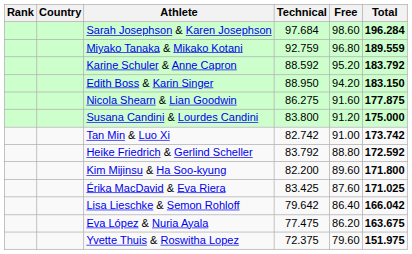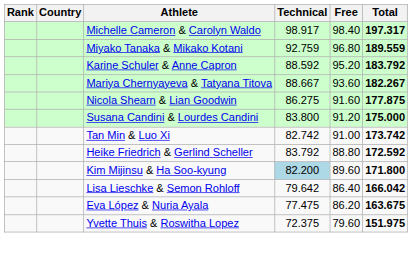 <table class="wikitable sortable" style="text-align:center">
 <tr>
 <th>Rank</th>
 <th>Country</th>
 <th>Athlete</th>
 <th>Technical</th>
 <th>Free</th>
 <th>Total</th>
 </tr>
 <tr bgcolor=ccffcc>
 <td></td>
 <td align=left></td>
-<td align=left><a href='#'>Sarah Josephson</a> & <a href='#'>Karen Josephson</a></td>
-<td>97.684</td>
-<td>98.60</td>
-<td><strong>196.284</strong></td>
+<td align=left><a href='#'>Michelle Cameron</a> & <a href='#'>Carolyn Waldo</a></td>
+<td>98.917</td>
+<td>98.40</td>
+<td><strong>197.317</strong></td>
 </tr>
 <tr bgcolor=ccffcc>
 <td></td>
 <td align=left></td>
 <td align=left><a href='#'>Miyako Tanaka</a> & <a href='#'>Mikako Kotani</a></td>
 <td>92.759</td>
 <td>96.80</td>
 <td><strong>189.559</strong></td>
 </tr>
 <tr bgcolor=ccffcc>
 <td></td>
 <td align=left></td>
 <td align=left><a href='#'>Karine Schuler</a> & <a href='#'>Anne Capron</a></td>
 <td>88.592</td>
 <td>95.20</td>
 <td><strong>183.792</strong></td>
 </tr>
 <tr bgcolor=ccffcc>
 <td></td>
 <td align=left></td>
-<td align=left><a href='#'>Edith Boss</a> & <a href='#'>Karin Singer</a></td>
-<td>88.950</td>
-<td>94.20</td>
-<td><strong>183.150</strong></td>
+<td align=left><a href='#'>Mariya Chernyayeva</a> & <a href='#'>Tatyana Titova</a></td>
+<td>88.667</td>
+<td>93.60</td>
+<td><strong>182.267</strong></td>
 </tr>
 <tr bgcolor=ccffcc>
 <td></td>
 <td align=left></td>
 <td align=left><a href='#'>Nicola Shearn</a> & <a href='#'>Lian Goodwin</a></td>
 <td>86.275</td>
 <td>91.60</td>
 <td><strong>177.875</strong></td>
 </tr>
 <tr bgcolor=ccffcc>
 <td></td>
 <td align=left></td>
 <td align=left><a href='#'>Susana Candini</a> & <a href='#'>Lourdes Candini</a></td>
 <td>83.800</td>
 <td>91.20</td>
 <td><strong>175.000</strong></td>
 </tr>
 <tr>
 <td></td>
 <td align=left></td>
 <td align=left><a href='#'>Tan Min</a> & <a href='#'>Luo Xi</a></td>
 <td>82.742</td>
 <td>91.00</td>
 <td><strong>173.742</strong></td>
 </tr>
 <tr>
 <td></td>
 <td align=left></td>
 <td align=left><a href='#'>Heike Friedrich</a> & <a href='#'>Gerlind Scheller</a></td>
 <td>83.792</td>
 <td>88.80</td>
 <td><strong>172.592</strong></td>
 </tr>
 <tr>
 <td></td>
 <td align=left></td>
 <td align=left><a href='#'>Kim Mijinsu</a> & <a href='#'>Ha Soo-kyung</a></td>
-<td>82.200</td>
+<td style="background: lightblue;">82.200</td>
 <td>89.60</td>
 <td><strong>171.800</strong></td>
-</tr>
-<tr>
-<td></td>
-<td align=left></td>
-<td align=left><a href='#'>Érika MacDavid</a> & <a href='#'>Eva Riera</a></td>
-<td>83.425</td>
-<td>87.60</td>
-<td><strong>171.025</strong></td>
 </tr>
 <tr>
 <td></td>
 <td align=left></td>
 <td align=left><a href='#'>Lisa Lieschke</a> & <a href='#'>Semon Rohloff</a></td>
 <td>79.642</td>
 <td>86.40</td>
 <td><strong>166.042</strong></td>
 </tr>
 <tr>
 <td></td>
 <td align=left></td>
 <td align=left><a href='#'>Eva López</a> & <a href='#'>Nuria Ayala</a></td>
 <td>77.475</td>
 <td>86.20</td>
 <td><strong>163.675</strong></td>
 </tr>
 <tr>
 <td></td>
 <td align=left></td>
 <td align=left><a href='#'>Yvette Thuis</a> & <a href='#'>Roswitha Lopez</a></td>
 <td>72.375</td>
 <td>79.60</td>
 <td><strong>151.975</strong></td>
 </tr>
 </table>
